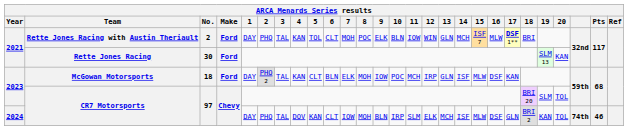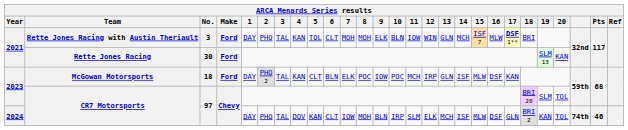 <table class="wikitable" style="text-align:center; font-size:75%">
 <tr>
 <th colspan=27><a href='#'>ARCA Menards Series</a> results</th>
 </tr>
 <tr>
 <th>Year</th>
 <th>Team</th>
 <th>No.</th>
 <th>Make</th>
 <th>1</th>
 <th>2</th>
 <th>3</th>
 <th>4</th>
 <th>5</th>
 <th>6</th>
 <th>7</th>
 <th>8</th>
 <th>9</th>
 <th>10</th>
 <th>11</th>
 <th>12</th>
 <th>13</th>
 <th>14</th>
 <th>15</th>
 <th>16</th>
 <th>17</th>
 <th>18</th>
 <th>19</th>
 <th>20</th>
 <th></th>
 <th>Pts</th>
 <th>Ref</th>
 </tr>
 <tr>
 <th rowspan=2><a href='#'>2021</a></th>
 <th><a href='#'>Rette Jones Racing</a> with <a href='#'>Austin Theriault</a></th>
-<th>2</th>
+<th>3</th>
 <th><a href='#'>Ford</a></th>
 <td><a href='#'>DAY</a></td>
 <td><a href='#'>PHO</a></td>
 <td><a href='#'>TAL</a></td>
 <td><a href='#'>KAN</a></td>
 <td><a href='#'>TOL</a></td>
 <td><a href='#'>CLT</a></td>
 <td><a href='#'>MOH</a></td>
-<td><a href='#'>POC</a></td>
+<td><a href='#'>MOH</a></td>
 <td><a href='#'>ELK</a></td>
 <td><a href='#'>BLN</a></td>
 <td><a href='#'>IOW</a></td>
 <td><a href='#'>WIN</a></td>
 <td><a href='#'>GLN</a></td>
 <td><a href='#'>MCH</a></td>
 <td style="background:#FFDF9F;"><a href='#'>ISF</a><br><small>7</small></td>
 <td><a href='#'>MLW</a></td>
 <td style="background:#FFFFBF;"><strong><a href='#'>DSF</a></strong><br><small>1**</small></td>
 <td><a href='#'>BRI</a></td>
 <td colspan=2></td>
 <th rowspan=2>32nd</th>
 <th rowspan=2>117</th>
 <th rowspan=2></th>
 </tr>
 <tr>
 <th><a href='#'>Rette Jones Racing</a></th>
 <th>30</th>
 <th><a href='#'>Ford</a></th>
 <td colspan=18></td>
 <td style="background:#DFFFDF;"><a href='#'>SLM</a><br><small>13</small></td>
 <td><a href='#'>KAN</a></td>
 </tr>
 <tr>
 <th rowspan=2><a href='#'>2023</a></th>
 <th><a href='#'>McGowan Motorsports</a></th>
 <th>18</th>
 <th><a href='#'>Ford</a></th>
 <td><a href='#'>DAY</a></td>
 <td style="background:#DFDFDF;"><a href='#'>PHO</a><br><small>2</small></td>
 <td><a href='#'>TAL</a></td>
 <td><a href='#'>KAN</a></td>
 <td><a href='#'>CLT</a></td>
 <td><a href='#'>BLN</a></td>
 <td><a href='#'>ELK</a></td>
-<td><a href='#'>MOH</a></td>
+<td><a href='#'>POC</a></td>
 <td><a href='#'>IOW</a></td>
 <td><a href='#'>POC</a></td>
 <td><a href='#'>MCH</a></td>
 <td><a href='#'>IRP</a></td>
 <td><a href='#'>GLN</a></td>
 <td><a href='#'>ISF</a></td>
 <td><a href='#'>MLW</a></td>
 <td><a href='#'>DSF</a></td>
 <td><a href='#'>KAN</a></td>
 <td colspan=3></td>
 <th rowspan=2>59th</th>
 <th rowspan=2>68</th>
 <th rowspan=2></th>
 </tr>
 <tr>
 <th rowspan=2><a href='#'>CR7 Motorsports</a></th>
 <th rowspan=2>97</th>
 <th rowspan=2><a href='#'>Chevy</a></th>
 <td colspan=17></td>
 <td style="background:#EFCFFF;"><a href='#'>BRI</a><br><small>20</small></td>
 <td><a href='#'>SLM</a></td>
 <td><a href='#'>TOL</a></td>
 </tr>
 <tr>
 <th><a href='#'>2024</a></th>
 <td><a href='#'>DAY</a></td>
 <td><a href='#'>PHO</a></td>
 <td><a href='#'>TAL</a></td>
 <td><a href='#'>DOV</a></td>
 <td><a href='#'>KAN</a></td>
 <td><a href='#'>CLT</a></td>
 <td><a href='#'>IOW</a></td>
 <td><a href='#'>MOH</a></td>
 <td><a href='#'>BLN</a></td>
 <td><a href='#'>IRP</a></td>
 <td><a href='#'>SLM</a></td>
 <td><a href='#'>ELK</a></td>
 <td><a href='#'>MCH</a></td>
 <td><a href='#'>ISF</a></td>
 <td><a href='#'>MLW</a></td>
 <td><a href='#'>DSF</a></td>
 <td><a href='#'>GLN</a></td>
 <td style="background:#DFDFDF;"><a href='#'>BRI</a><br><small>2</small></td>
 <td><a href='#'>KAN</a></td>
 <td><a href='#'>TOL</a></td>
 <th>74th</th>
 <th>46</th>
 <th></th>
 </tr>
 </table>
